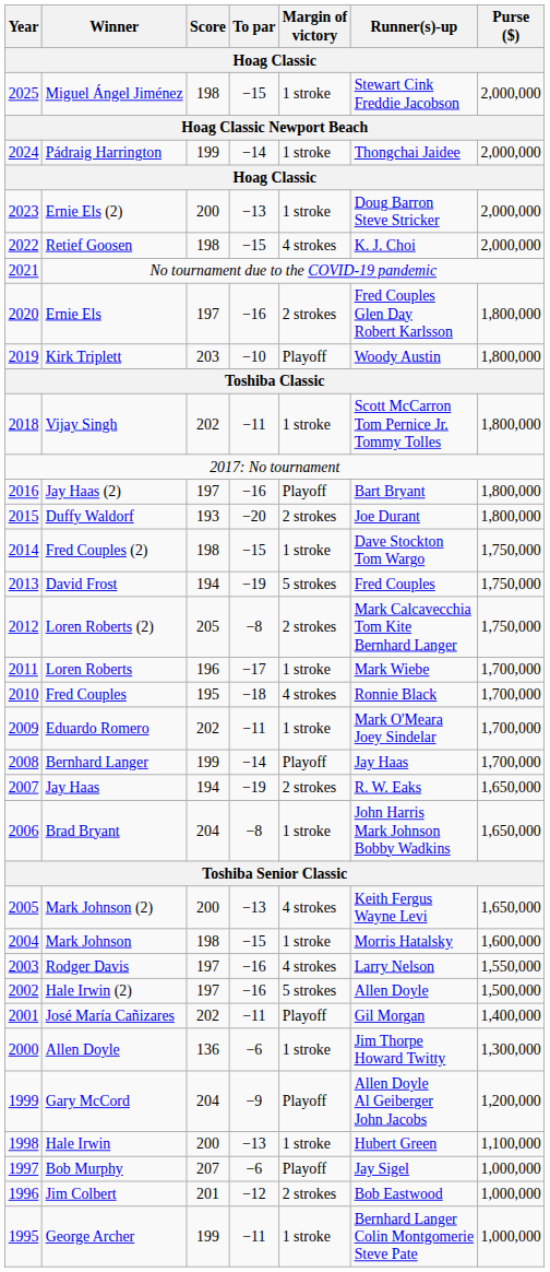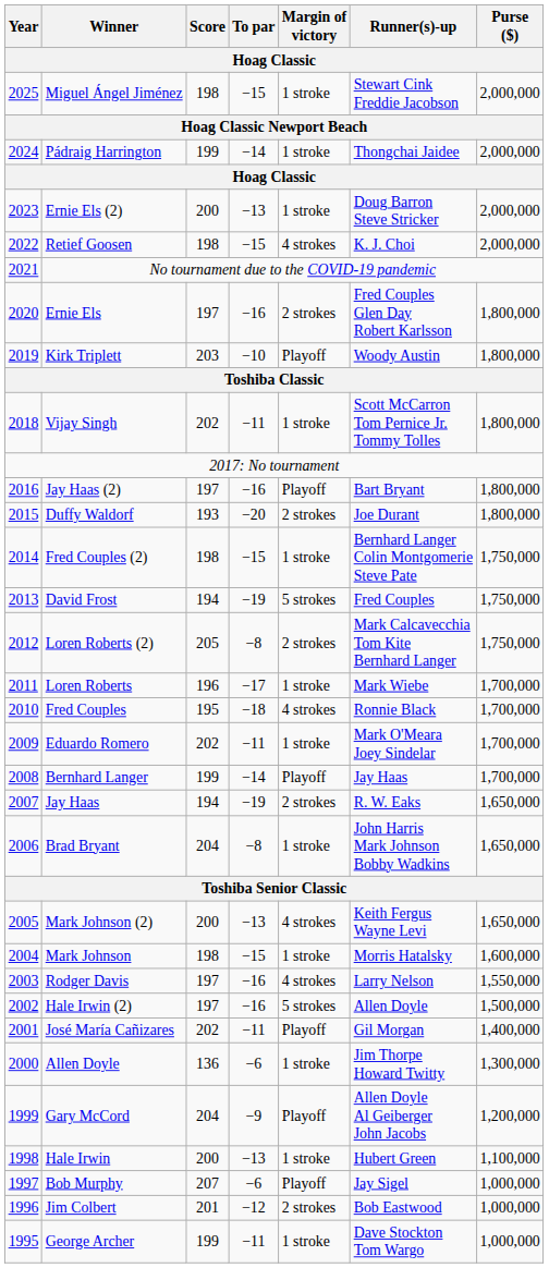 <table class="wikitable" style="font-size: 95%;">
 <tr>
 <th>Year</th>
 <th>Winner</th>
 <th>Score</th>
 <th>To par</th>
 <th>Margin of<br>victory</th>
 <th>Runner(s)-up</th>
 <th>Purse<br>($)</th>
 </tr>
 <tr>
 <th colspan=7>Hoag Classic</th>
 </tr>
 <tr>
 <td><a href='#'>2025</a></td>
 <td> <a href='#'>Miguel Ángel Jiménez</a></td>
 <td align=center>198</td>
 <td align=center>−15</td>
 <td>1 stroke</td>
 <td> <a href='#'>Stewart Cink</a><br> <a href='#'>Freddie Jacobson</a></td>
 <td align=center>2,000,000</td>
 </tr>
 <tr>
 <th colspan=7>Hoag Classic Newport Beach</th>
 </tr>
 <tr>
 <td><a href='#'>2024</a></td>
 <td> <a href='#'>Pádraig Harrington</a></td>
 <td align=center>199</td>
 <td align=center>−14</td>
 <td>1 stroke</td>
 <td> <a href='#'>Thongchai Jaidee</a></td>
 <td align=center>2,000,000</td>
 </tr>
 <tr>
 <th colspan=7>Hoag Classic</th>
 </tr>
 <tr>
 <td><a href='#'>2023</a></td>
 <td> <a href='#'>Ernie Els</a> (2)</td>
 <td align=center>200</td>
 <td align=center>−13</td>
 <td>1 stroke</td>
 <td> <a href='#'>Doug Barron</a><br> <a href='#'>Steve Stricker</a></td>
 <td align=center>2,000,000</td>
 </tr>
 <tr>
 <td><a href='#'>2022</a></td>
 <td> <a href='#'>Retief Goosen</a></td>
 <td align=center>198</td>
 <td align=center>−15</td>
 <td>4 strokes</td>
 <td> <a href='#'>K. J. Choi</a></td>
 <td align=center>2,000,000</td>
 </tr>
 <tr>
 <td><a href='#'>2021</a></td>
 <td colspan=6 align=center><em>No tournament due to the <a href='#'>COVID-19 pandemic</a></em></td>
 </tr>
 <tr>
 <td><a href='#'>2020</a></td>
 <td> <a href='#'>Ernie Els</a></td>
 <td align=center>197</td>
 <td align=center>−16</td>
 <td>2 strokes</td>
 <td> <a href='#'>Fred Couples</a><br> <a href='#'>Glen Day</a><br> <a href='#'>Robert Karlsson</a></td>
 <td align=center>1,800,000</td>
 </tr>
 <tr>
 <td><a href='#'>2019</a></td>
 <td> <a href='#'>Kirk Triplett</a></td>
 <td align=center>203</td>
 <td align=center>−10</td>
 <td>Playoff</td>
 <td> <a href='#'>Woody Austin</a></td>
 <td align=center>1,800,000</td>
 </tr>
 <tr>
 <th colspan=7>Toshiba Classic</th>
 </tr>
 <tr>
 <td><a href='#'>2018</a></td>
 <td> <a href='#'>Vijay Singh</a></td>
 <td align=center>202</td>
 <td align=center>−11</td>
 <td>1 stroke</td>
 <td> <a href='#'>Scott McCarron</a><br> <a href='#'>Tom Pernice Jr.</a><br> <a href='#'>Tommy Tolles</a></td>
 <td align=center>1,800,000</td>
 </tr>
 <tr>
 <td colspan=7 align=center><em>2017: No tournament</em></td>
 </tr>
 <tr>
 <td><a href='#'>2016</a></td>
 <td> <a href='#'>Jay Haas</a> (2)</td>
 <td align=center>197</td>
 <td align=center>−16</td>
 <td>Playoff</td>
 <td> <a href='#'>Bart Bryant</a></td>
 <td align=center>1,800,000</td>
 </tr>
 <tr>
 <td><a href='#'>2015</a></td>
 <td> <a href='#'>Duffy Waldorf</a></td>
 <td align=center>193</td>
 <td align=center>−20</td>
 <td>2 strokes</td>
 <td> <a href='#'>Joe Durant</a></td>
 <td align=center>1,800,000</td>
 </tr>
 <tr>
 <td><a href='#'>2014</a></td>
 <td> <a href='#'>Fred Couples</a> (2)</td>
 <td align=center>198</td>
 <td align=center>−15</td>
 <td>1 stroke</td>
-<td> <a href='#'>Dave Stockton</a><br> <a href='#'>Tom Wargo</a></td>
+<td> <a href='#'>Bernhard Langer</a><br> <a href='#'>Colin Montgomerie</a><br> <a href='#'>Steve Pate</a></td>
 <td align=center>1,750,000</td>
 </tr>
 <tr>
 <td><a href='#'>2013</a></td>
 <td> <a href='#'>David Frost</a></td>
 <td align=center>194</td>
 <td align=center>−19</td>
 <td>5 strokes</td>
 <td> <a href='#'>Fred Couples</a></td>
 <td align=center>1,750,000</td>
 </tr>
 <tr>
 <td><a href='#'>2012</a></td>
 <td> <a href='#'>Loren Roberts</a> (2)</td>
 <td align=center>205</td>
 <td align=center>−8</td>
 <td>2 strokes</td>
 <td> <a href='#'>Mark Calcavecchia</a><br> <a href='#'>Tom Kite</a><br> <a href='#'>Bernhard Langer</a></td>
 <td align=center>1,750,000</td>
 </tr>
 <tr>
 <td><a href='#'>2011</a></td>
 <td> <a href='#'>Loren Roberts</a></td>
 <td align=center>196</td>
 <td align=center>−17</td>
 <td>1 stroke</td>
 <td> <a href='#'>Mark Wiebe</a></td>
 <td align=center>1,700,000</td>
 </tr>
 <tr>
 <td><a href='#'>2010</a></td>
 <td> <a href='#'>Fred Couples</a></td>
 <td align=center>195</td>
 <td align=center>−18</td>
 <td>4 strokes</td>
 <td> <a href='#'>Ronnie Black</a></td>
 <td align=center>1,700,000</td>
 </tr>
 <tr>
 <td><a href='#'>2009</a></td>
 <td> <a href='#'>Eduardo Romero</a></td>
 <td align=center>202</td>
 <td align=center>−11</td>
 <td>1 stroke</td>
 <td> <a href='#'>Mark O'Meara</a><br> <a href='#'>Joey Sindelar</a></td>
 <td align=center>1,700,000</td>
 </tr>
 <tr>
 <td><a href='#'>2008</a></td>
 <td> <a href='#'>Bernhard Langer</a></td>
 <td align=center>199</td>
 <td align=center>−14</td>
 <td>Playoff</td>
 <td> <a href='#'>Jay Haas</a></td>
 <td align=center>1,700,000</td>
 </tr>
 <tr>
 <td><a href='#'>2007</a></td>
 <td> <a href='#'>Jay Haas</a></td>
 <td align=center>194</td>
 <td align=center>−19</td>
 <td>2 strokes</td>
 <td> <a href='#'>R. W. Eaks</a></td>
 <td align=center>1,650,000</td>
 </tr>
 <tr>
 <td><a href='#'>2006</a></td>
 <td> <a href='#'>Brad Bryant</a></td>
 <td align=center>204</td>
 <td align=center>−8</td>
 <td>1 stroke</td>
 <td> <a href='#'>John Harris</a><br> <a href='#'>Mark Johnson</a><br> <a href='#'>Bobby Wadkins</a></td>
 <td align=center>1,650,000</td>
 </tr>
 <tr>
 <th colspan=7>Toshiba Senior Classic</th>
 </tr>
 <tr>
 <td><a href='#'>2005</a></td>
 <td> <a href='#'>Mark Johnson</a> (2)</td>
 <td align=center>200</td>
 <td align=center>−13</td>
 <td>4 strokes</td>
 <td> <a href='#'>Keith Fergus</a><br> <a href='#'>Wayne Levi</a></td>
 <td align=center>1,650,000</td>
 </tr>
 <tr>
 <td><a href='#'>2004</a></td>
 <td> <a href='#'>Mark Johnson</a></td>
 <td align=center>198</td>
 <td align=center>−15</td>
 <td>1 stroke</td>
 <td> <a href='#'>Morris Hatalsky</a></td>
 <td align=center>1,600,000</td>
 </tr>
 <tr>
 <td><a href='#'>2003</a></td>
 <td> <a href='#'>Rodger Davis</a></td>
 <td align=center>197</td>
 <td align=center>−16</td>
 <td>4 strokes</td>
 <td> <a href='#'>Larry Nelson</a></td>
 <td align=center>1,550,000</td>
 </tr>
 <tr>
 <td><a href='#'>2002</a></td>
 <td> <a href='#'>Hale Irwin</a> (2)</td>
 <td align=center>197</td>
 <td align=center>−16</td>
 <td>5 strokes</td>
 <td> <a href='#'>Allen Doyle</a></td>
 <td align=center>1,500,000</td>
 </tr>
 <tr>
 <td><a href='#'>2001</a></td>
 <td> <a href='#'>José María Cañizares</a></td>
 <td align=center>202</td>
 <td align=center>−11</td>
 <td>Playoff</td>
 <td> <a href='#'>Gil Morgan</a></td>
 <td align=center>1,400,000</td>
 </tr>
 <tr>
 <td><a href='#'>2000</a></td>
 <td> <a href='#'>Allen Doyle</a></td>
 <td align=center>136</td>
 <td align=center>−6</td>
 <td>1 stroke</td>
 <td> <a href='#'>Jim Thorpe</a><br> <a href='#'>Howard Twitty</a></td>
 <td align=center>1,300,000</td>
 </tr>
 <tr>
 <td><a href='#'>1999</a></td>
 <td> <a href='#'>Gary McCord</a></td>
 <td align=center>204</td>
 <td align=center>−9</td>
 <td>Playoff</td>
 <td> <a href='#'>Allen Doyle</a><br> <a href='#'>Al Geiberger</a><br> <a href='#'>John Jacobs</a></td>
 <td align=center>1,200,000</td>
 </tr>
 <tr>
 <td><a href='#'>1998</a></td>
 <td> <a href='#'>Hale Irwin</a></td>
 <td align=center>200</td>
 <td align=center>−13</td>
 <td>1 stroke</td>
 <td> <a href='#'>Hubert Green</a></td>
 <td align=center>1,100,000</td>
 </tr>
 <tr>
 <td><a href='#'>1997</a></td>
 <td> <a href='#'>Bob Murphy</a></td>
 <td align=center>207</td>
 <td align=center>−6</td>
 <td>Playoff</td>
 <td> <a href='#'>Jay Sigel</a></td>
 <td align=center>1,000,000</td>
 </tr>
 <tr>
 <td><a href='#'>1996</a></td>
 <td> <a href='#'>Jim Colbert</a></td>
 <td align=center>201</td>
 <td align=center>−12</td>
 <td>2 strokes</td>
 <td> <a href='#'>Bob Eastwood</a></td>
 <td align=center>1,000,000</td>
 </tr>
 <tr>
 <td><a href='#'>1995</a></td>
 <td> <a href='#'>George Archer</a></td>
 <td align=center>199</td>
 <td align=center>−11</td>
 <td>1 stroke</td>
-<td> <a href='#'>Bernhard Langer</a><br> <a href='#'>Colin Montgomerie</a><br> <a href='#'>Steve Pate</a></td>
+<td> <a href='#'>Dave Stockton</a><br> <a href='#'>Tom Wargo</a></td>
 <td align=center>1,000,000</td>
 </tr>
 </table>
